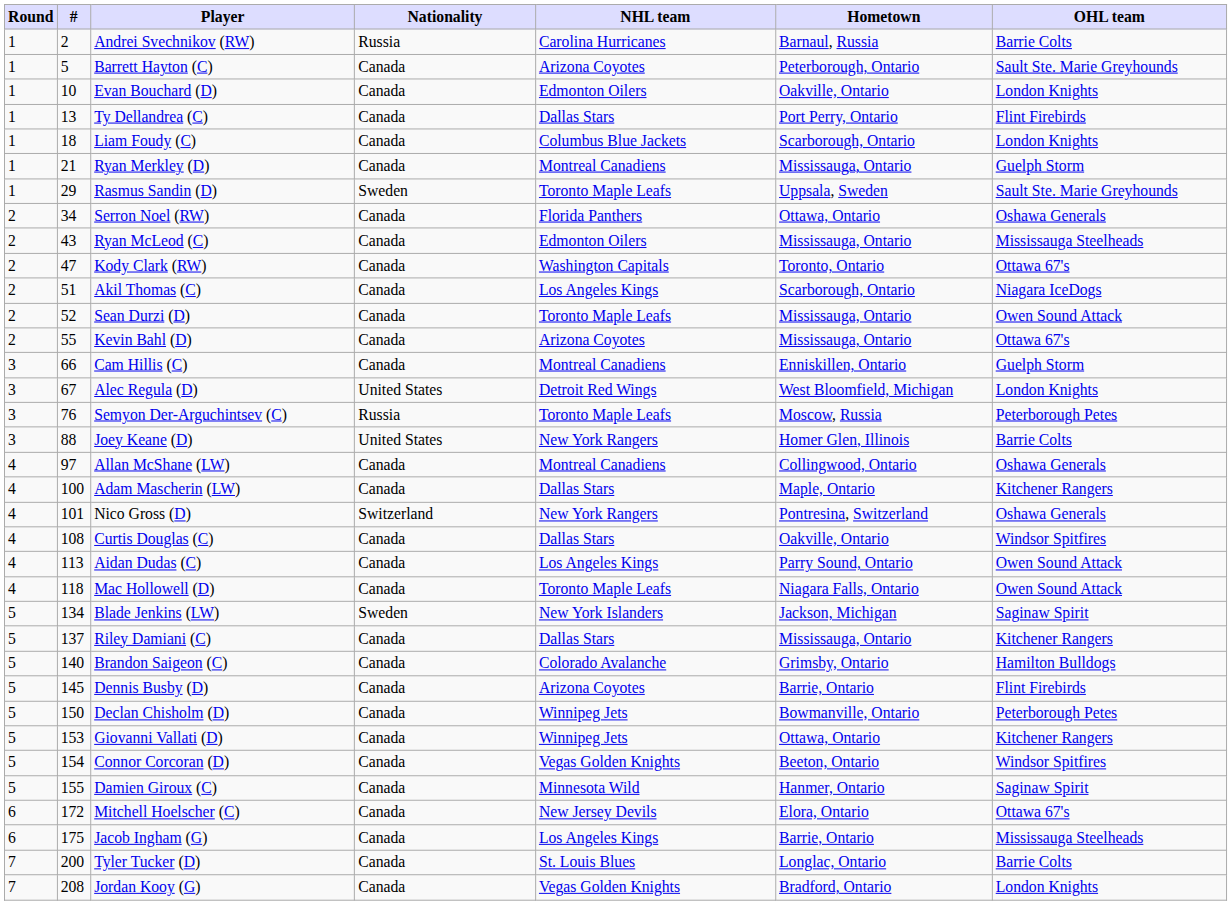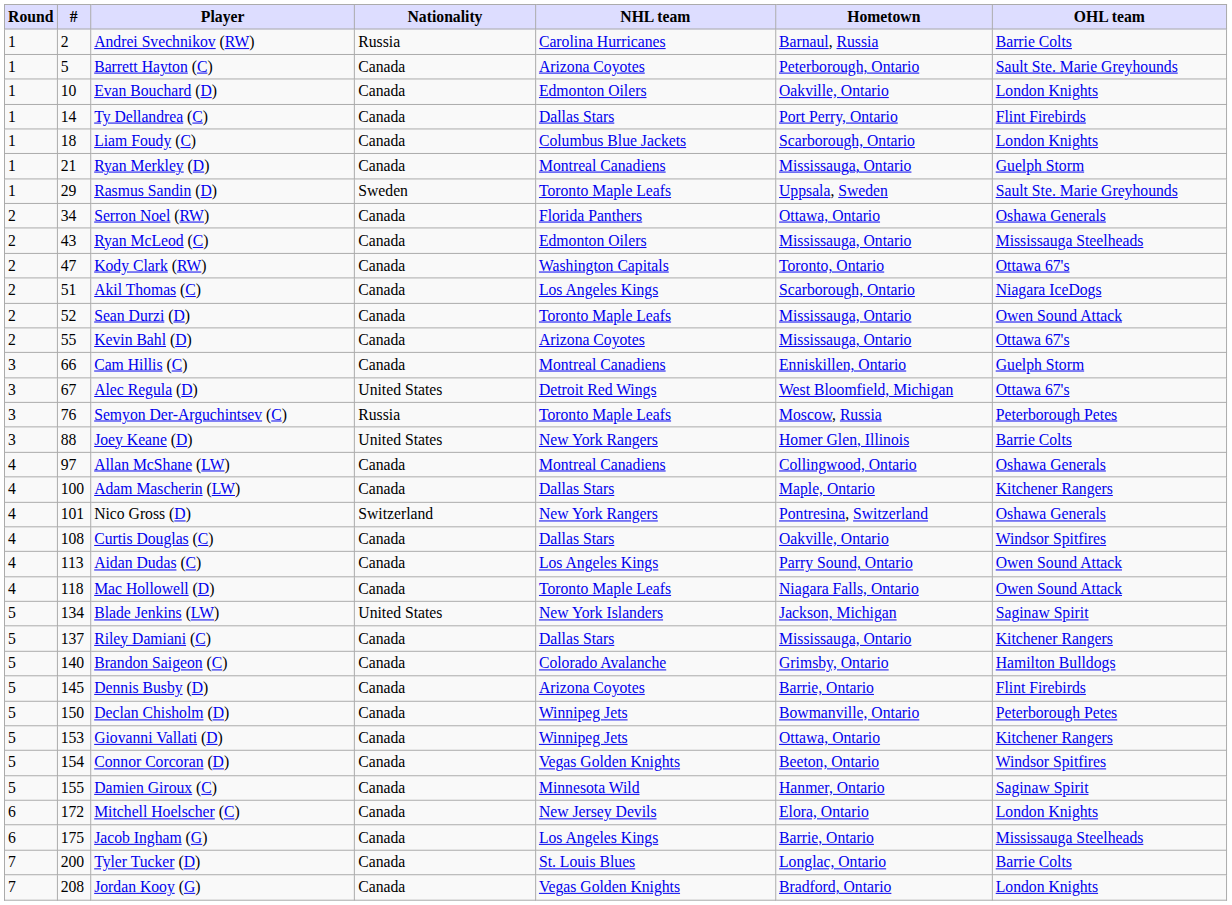 <table class="wikitable">
 <tr>
 <th style="background:#ddf; width:2.75%;">Round</th>
 <th style="background:#ddf; width:2.75%;">#</th>
 <th style="background:#ddf; width:22.0%;">Player</th>
 <th style="background:#ddf; width:15.0%;">Nationality</th>
 <th style="background:#ddf; width:20.0%;">NHL team</th>
 <th style="background:#ddf; width:18.0%;">Hometown</th>
 <th style="background:#ddf; width:100.0%;">OHL team</th>
 </tr>
 <tr>
 <td>1</td>
 <td>2</td>
 <td><a href='#'>Andrei Svechnikov</a> (<a href='#'>RW</a>)</td>
 <td> Russia</td>
 <td><a href='#'>Carolina Hurricanes</a></td>
 <td><a href='#'>Barnaul</a>, <a href='#'>Russia</a></td>
 <td><a href='#'>Barrie Colts</a></td>
 </tr>
 <tr>
 <td>1</td>
 <td>5</td>
 <td><a href='#'>Barrett Hayton</a> (<a href='#'>C</a>)</td>
 <td> Canada</td>
 <td><a href='#'>Arizona Coyotes</a></td>
 <td><a href='#'>Peterborough, Ontario</a></td>
 <td><a href='#'>Sault Ste. Marie Greyhounds</a></td>
 </tr>
 <tr>
 <td>1</td>
 <td>10</td>
 <td><a href='#'>Evan Bouchard</a> (<a href='#'>D</a>)</td>
 <td> Canada</td>
 <td><a href='#'>Edmonton Oilers</a></td>
 <td><a href='#'>Oakville, Ontario</a></td>
 <td><a href='#'>London Knights</a></td>
 </tr>
 <tr>
 <td>1</td>
-<td>13</td>
+<td>14</td>
 <td><a href='#'>Ty Dellandrea</a> (<a href='#'>C</a>)</td>
 <td> Canada</td>
 <td><a href='#'>Dallas Stars</a></td>
 <td><a href='#'>Port Perry, Ontario</a></td>
 <td><a href='#'>Flint Firebirds</a></td>
 </tr>
 <tr>
 <td>1</td>
 <td>18</td>
 <td><a href='#'>Liam Foudy</a> (<a href='#'>C</a>)</td>
 <td> Canada</td>
 <td><a href='#'>Columbus Blue Jackets</a></td>
 <td><a href='#'>Scarborough, Ontario</a></td>
 <td><a href='#'>London Knights</a></td>
 </tr>
 <tr>
 <td>1</td>
 <td>21</td>
 <td><a href='#'>Ryan Merkley</a> (<a href='#'>D</a>)</td>
 <td> Canada</td>
 <td><a href='#'>Montreal Canadiens</a></td>
 <td><a href='#'>Mississauga, Ontario</a></td>
 <td><a href='#'>Guelph Storm</a></td>
 </tr>
 <tr>
 <td>1</td>
 <td>29</td>
 <td><a href='#'>Rasmus Sandin</a> (<a href='#'>D</a>)</td>
 <td> Sweden</td>
 <td><a href='#'>Toronto Maple Leafs</a></td>
 <td><a href='#'>Uppsala</a>, <a href='#'>Sweden</a></td>
 <td><a href='#'>Sault Ste. Marie Greyhounds</a></td>
 </tr>
 <tr>
 <td>2</td>
 <td>34</td>
 <td><a href='#'>Serron Noel</a> (<a href='#'>RW</a>)</td>
 <td> Canada</td>
 <td><a href='#'>Florida Panthers</a></td>
 <td><a href='#'>Ottawa, Ontario</a></td>
 <td><a href='#'>Oshawa Generals</a></td>
 </tr>
 <tr>
 <td>2</td>
 <td>43</td>
 <td><a href='#'>Ryan McLeod</a> (<a href='#'>C</a>)</td>
 <td> Canada</td>
 <td><a href='#'>Edmonton Oilers</a></td>
 <td><a href='#'>Mississauga, Ontario</a></td>
 <td><a href='#'>Mississauga Steelheads</a></td>
 </tr>
 <tr>
 <td>2</td>
 <td>47</td>
 <td><a href='#'>Kody Clark</a> (<a href='#'>RW</a>)</td>
 <td> Canada</td>
 <td><a href='#'>Washington Capitals</a></td>
 <td><a href='#'>Toronto, Ontario</a></td>
 <td><a href='#'>Ottawa 67's</a></td>
 </tr>
 <tr>
 <td>2</td>
 <td>51</td>
 <td><a href='#'>Akil Thomas</a> (<a href='#'>C</a>)</td>
 <td> Canada</td>
 <td><a href='#'>Los Angeles Kings</a></td>
 <td><a href='#'>Scarborough, Ontario</a></td>
 <td><a href='#'>Niagara IceDogs</a></td>
 </tr>
 <tr>
 <td>2</td>
 <td>52</td>
 <td><a href='#'>Sean Durzi</a> (<a href='#'>D</a>)</td>
 <td> Canada</td>
 <td><a href='#'>Toronto Maple Leafs</a></td>
 <td><a href='#'>Mississauga, Ontario</a></td>
 <td><a href='#'>Owen Sound Attack</a></td>
 </tr>
 <tr>
 <td>2</td>
 <td>55</td>
 <td><a href='#'>Kevin Bahl</a> (<a href='#'>D</a>)</td>
 <td> Canada</td>
 <td><a href='#'>Arizona Coyotes</a></td>
 <td><a href='#'>Mississauga, Ontario</a></td>
 <td><a href='#'>Ottawa 67's</a></td>
 </tr>
 <tr>
 <td>3</td>
 <td>66</td>
 <td><a href='#'>Cam Hillis</a> (<a href='#'>C</a>)</td>
 <td> Canada</td>
 <td><a href='#'>Montreal Canadiens</a></td>
 <td><a href='#'>Enniskillen, Ontario</a></td>
 <td><a href='#'>Guelph Storm</a></td>
 </tr>
 <tr>
 <td>3</td>
 <td>67</td>
 <td><a href='#'>Alec Regula</a> (<a href='#'>D</a>)</td>
 <td> United States</td>
 <td><a href='#'>Detroit Red Wings</a></td>
 <td><a href='#'>West Bloomfield, Michigan</a></td>
-<td><a href='#'>London Knights</a></td>
+<td><a href='#'>Ottawa 67's</a></td>
 </tr>
 <tr>
 <td>3</td>
 <td>76</td>
 <td><a href='#'>Semyon Der-Arguchintsev</a> (<a href='#'>C</a>)</td>
 <td> Russia</td>
 <td><a href='#'>Toronto Maple Leafs</a></td>
 <td><a href='#'>Moscow</a>, <a href='#'>Russia</a></td>
 <td><a href='#'>Peterborough Petes</a></td>
 </tr>
 <tr>
 <td>3</td>
 <td>88</td>
 <td><a href='#'>Joey Keane</a> (<a href='#'>D</a>)</td>
 <td> United States</td>
 <td><a href='#'>New York Rangers</a></td>
 <td><a href='#'>Homer Glen, Illinois</a></td>
 <td><a href='#'>Barrie Colts</a></td>
 </tr>
 <tr>
 <td>4</td>
 <td>97</td>
 <td><a href='#'>Allan McShane</a> (<a href='#'>LW</a>)</td>
 <td> Canada</td>
 <td><a href='#'>Montreal Canadiens</a></td>
 <td><a href='#'>Collingwood, Ontario</a></td>
 <td><a href='#'>Oshawa Generals</a></td>
 </tr>
 <tr>
 <td>4</td>
 <td>100</td>
 <td><a href='#'>Adam Mascherin</a> (<a href='#'>LW</a>)</td>
 <td> Canada</td>
 <td><a href='#'>Dallas Stars</a></td>
 <td><a href='#'>Maple, Ontario</a></td>
 <td><a href='#'>Kitchener Rangers</a></td>
 </tr>
 <tr>
 <td>4</td>
 <td>101</td>
 <td>Nico Gross (<a href='#'>D</a>)</td>
 <td> Switzerland</td>
 <td><a href='#'>New York Rangers</a></td>
 <td><a href='#'>Pontresina</a>, <a href='#'>Switzerland</a></td>
 <td><a href='#'>Oshawa Generals</a></td>
 </tr>
 <tr>
 <td>4</td>
 <td>108</td>
 <td><a href='#'>Curtis Douglas</a> (<a href='#'>C</a>)</td>
 <td> Canada</td>
 <td><a href='#'>Dallas Stars</a></td>
 <td><a href='#'>Oakville, Ontario</a></td>
 <td><a href='#'>Windsor Spitfires</a></td>
 </tr>
 <tr>
 <td>4</td>
 <td>113</td>
 <td><a href='#'>Aidan Dudas</a> (<a href='#'>C</a>)</td>
 <td> Canada</td>
 <td><a href='#'>Los Angeles Kings</a></td>
 <td><a href='#'>Parry Sound, Ontario</a></td>
 <td><a href='#'>Owen Sound Attack</a></td>
 </tr>
 <tr>
 <td>4</td>
 <td>118</td>
 <td><a href='#'>Mac Hollowell</a> (<a href='#'>D</a>)</td>
 <td> Canada</td>
 <td><a href='#'>Toronto Maple Leafs</a></td>
 <td><a href='#'>Niagara Falls, Ontario</a></td>
 <td><a href='#'>Owen Sound Attack</a></td>
 </tr>
 <tr>
 <td>5</td>
 <td>134</td>
 <td><a href='#'>Blade Jenkins</a> (<a href='#'>LW</a>)</td>
-<td> Sweden</td>
+<td> United States</td>
 <td><a href='#'>New York Islanders</a></td>
 <td><a href='#'>Jackson, Michigan</a></td>
 <td><a href='#'>Saginaw Spirit</a></td>
 </tr>
 <tr>
 <td>5</td>
 <td>137</td>
 <td><a href='#'>Riley Damiani</a> (<a href='#'>C</a>)</td>
 <td> Canada</td>
 <td><a href='#'>Dallas Stars</a></td>
 <td><a href='#'>Mississauga, Ontario</a></td>
 <td><a href='#'>Kitchener Rangers</a></td>
 </tr>
 <tr>
 <td>5</td>
 <td>140</td>
 <td><a href='#'>Brandon Saigeon</a> (<a href='#'>C</a>)</td>
 <td> Canada</td>
 <td><a href='#'>Colorado Avalanche</a></td>
 <td><a href='#'>Grimsby, Ontario</a></td>
 <td><a href='#'>Hamilton Bulldogs</a></td>
 </tr>
 <tr>
 <td>5</td>
 <td>145</td>
 <td><a href='#'>Dennis Busby</a> (<a href='#'>D</a>)</td>
 <td> Canada</td>
 <td><a href='#'>Arizona Coyotes</a></td>
 <td><a href='#'>Barrie, Ontario</a></td>
 <td><a href='#'>Flint Firebirds</a></td>
 </tr>
 <tr>
 <td>5</td>
 <td>150</td>
 <td><a href='#'>Declan Chisholm</a> (<a href='#'>D</a>)</td>
 <td> Canada</td>
 <td><a href='#'>Winnipeg Jets</a></td>
 <td><a href='#'>Bowmanville, Ontario</a></td>
 <td><a href='#'>Peterborough Petes</a></td>
 </tr>
 <tr>
 <td>5</td>
 <td>153</td>
 <td><a href='#'>Giovanni Vallati</a> (<a href='#'>D</a>)</td>
 <td> Canada</td>
 <td><a href='#'>Winnipeg Jets</a></td>
 <td><a href='#'>Ottawa, Ontario</a></td>
 <td><a href='#'>Kitchener Rangers</a></td>
 </tr>
 <tr>
 <td>5</td>
 <td>154</td>
 <td><a href='#'>Connor Corcoran</a> (<a href='#'>D</a>)</td>
 <td> Canada</td>
 <td><a href='#'>Vegas Golden Knights</a></td>
 <td><a href='#'>Beeton, Ontario</a></td>
 <td><a href='#'>Windsor Spitfires</a></td>
 </tr>
 <tr>
 <td>5</td>
 <td>155</td>
 <td><a href='#'>Damien Giroux</a> (<a href='#'>C</a>)</td>
 <td> Canada</td>
 <td><a href='#'>Minnesota Wild</a></td>
 <td><a href='#'>Hanmer, Ontario</a></td>
 <td><a href='#'>Saginaw Spirit</a></td>
 </tr>
 <tr>
 <td>6</td>
 <td>172</td>
 <td><a href='#'>Mitchell Hoelscher</a> (<a href='#'>C</a>)</td>
 <td> Canada</td>
 <td><a href='#'>New Jersey Devils</a></td>
 <td><a href='#'>Elora, Ontario</a></td>
-<td><a href='#'>Ottawa 67's</a></td>
+<td><a href='#'>London Knights</a></td>
 </tr>
 <tr>
 <td>6</td>
 <td>175</td>
 <td><a href='#'>Jacob Ingham</a> (<a href='#'>G</a>)</td>
 <td> Canada</td>
 <td><a href='#'>Los Angeles Kings</a></td>
 <td><a href='#'>Barrie, Ontario</a></td>
 <td><a href='#'>Mississauga Steelheads</a></td>
 </tr>
 <tr>
 <td>7</td>
 <td>200</td>
 <td><a href='#'>Tyler Tucker</a> (<a href='#'>D</a>)</td>
 <td> Canada</td>
 <td><a href='#'>St. Louis Blues</a></td>
 <td><a href='#'>Longlac, Ontario</a></td>
 <td><a href='#'>Barrie Colts</a></td>
 </tr>
 <tr>
 <td>7</td>
 <td>208</td>
 <td><a href='#'>Jordan Kooy</a> (<a href='#'>G</a>)</td>
 <td> Canada</td>
 <td><a href='#'>Vegas Golden Knights</a></td>
 <td><a href='#'>Bradford, Ontario</a></td>
 <td><a href='#'>London Knights</a></td>
 </tr>
 </table>
